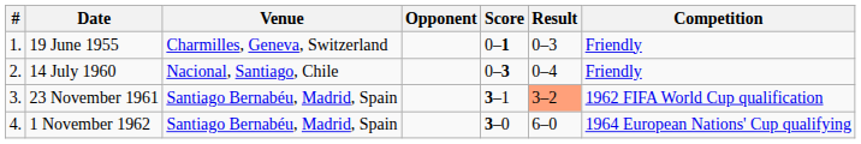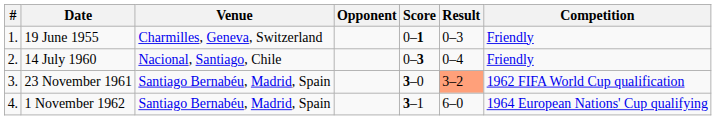 <table class="wikitable" style="font-size:100%">
 <tr>
 <th>#</th>
 <th>Date</th>
 <th>Venue</th>
 <th>Opponent</th>
 <th>Score</th>
 <th>Result</th>
 <th>Competition</th>
 </tr>
 <tr>
 <td>1.</td>
 <td>19 June 1955</td>
 <td><a href='#'>Charmilles</a>, <a href='#'>Geneva</a>, Switzerland</td>
 <td></td>
 <td>0–<strong>1</strong></td>
 <td>0–3</td>
 <td><a href='#'>Friendly</a></td>
 </tr>
 <tr>
 <td>2.</td>
 <td>14 July 1960</td>
 <td><a href='#'>Nacional</a>, <a href='#'>Santiago</a>, Chile</td>
 <td></td>
 <td>0–<strong>3</strong></td>
 <td>0–4</td>
 <td><a href='#'>Friendly</a></td>
 </tr>
 <tr>
 <td>3.</td>
 <td>23 November 1961</td>
 <td><a href='#'>Santiago Bernabéu</a>, <a href='#'>Madrid</a>, Spain</td>
 <td></td>
-<td><strong>3</strong>–1</td>
+<td><strong>3</strong>–0</td>
 <td style="background: lightsalmon;">3–2</td>
 <td><a href='#'>1962 FIFA World Cup qualification</a></td>
 </tr>
 <tr>
 <td>4.</td>
 <td>1 November 1962</td>
 <td><a href='#'>Santiago Bernabéu</a>, <a href='#'>Madrid</a>, Spain</td>
 <td></td>
-<td><strong>3</strong>–0</td>
+<td><strong>3</strong>–1</td>
 <td>6–0</td>
 <td><a href='#'>1964 European Nations' Cup qualifying</a></td>
 </tr>
 </table>
